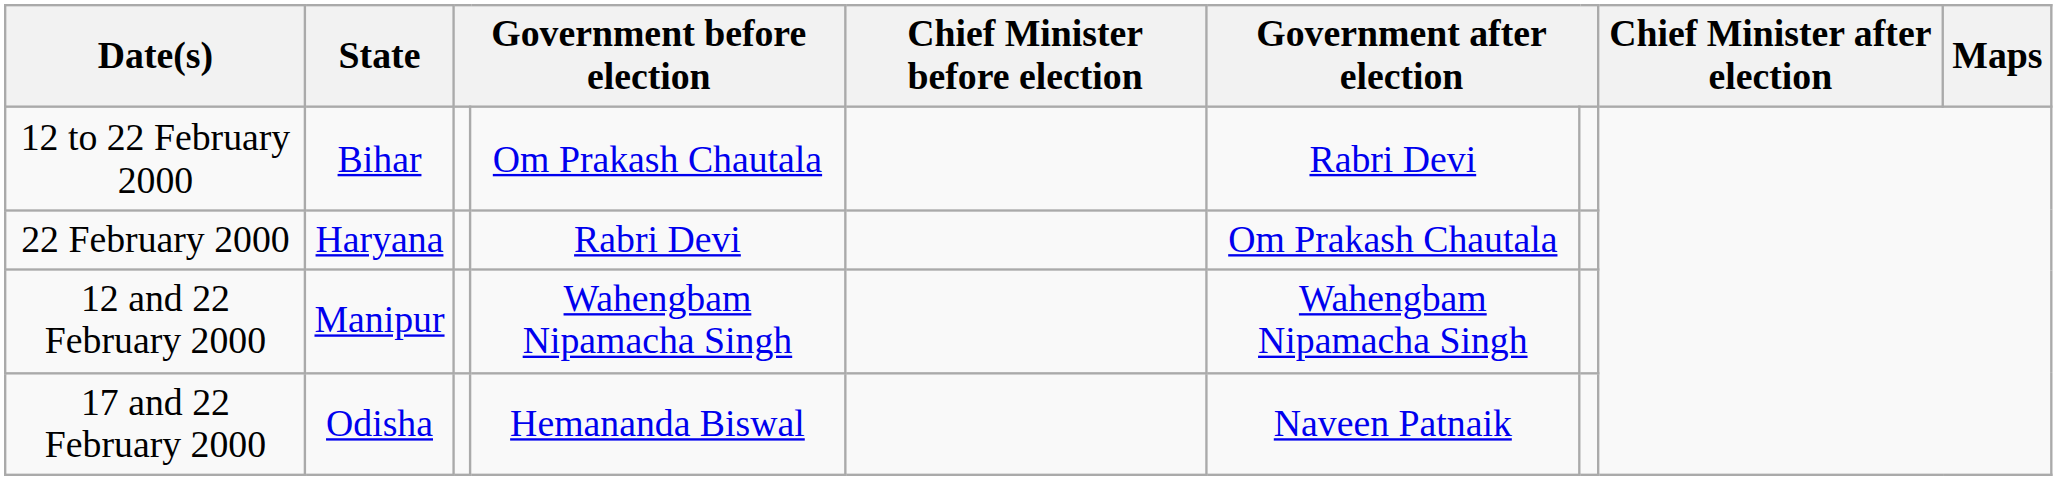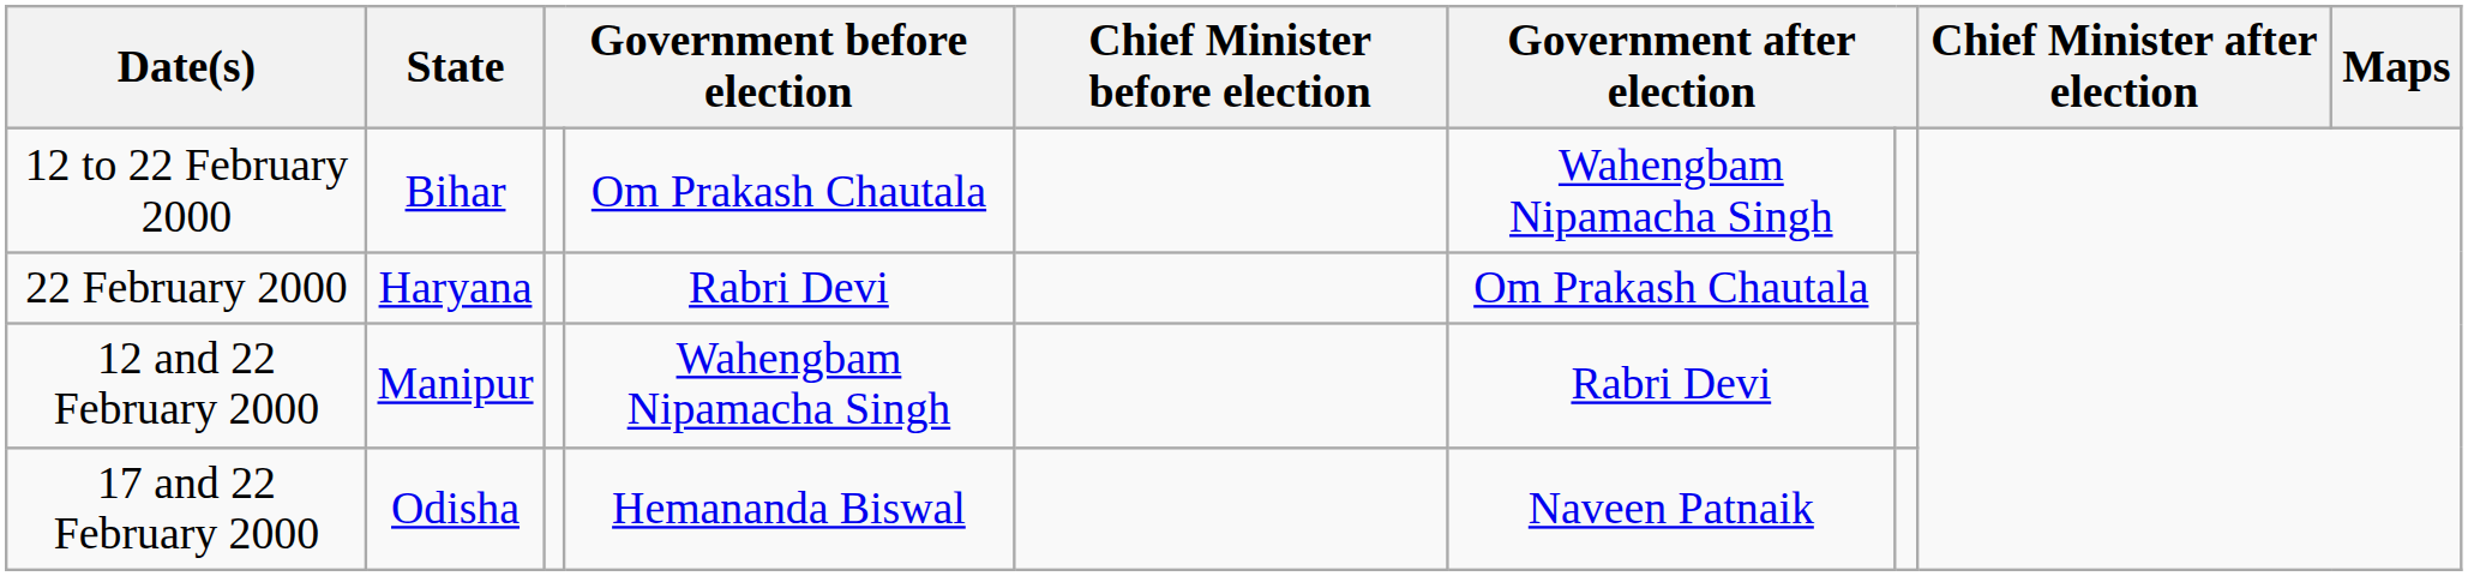 <table class="wikitable sortable" style="text-align:center;">
 <tr>
 <th>Date(s)</th>
 <th>State</th>
 <th colspan="2">Government before election</th>
 <th>Chief Minister before election</th>
 <th colspan="2">Government after election</th>
 <th>Chief Minister after election</th>
 <th>Maps</th>
 </tr>
 <tr>
 <td>12 to 22 February 2000</td>
 <td><a href='#'>Bihar</a></td>
 <td></td>
 <td><a href='#'>Om Prakash Chautala</a></td>
 <td></td>
-<td><a href='#'>Rabri Devi</a></td>
+<td><a href='#'>Wahengbam Nipamacha Singh</a></td>
 <td></td>
 </tr>
 <tr>
 <td>22 February 2000</td>
 <td><a href='#'>Haryana</a></td>
 <td></td>
 <td><a href='#'>Rabri Devi</a></td>
 <td></td>
 <td><a href='#'>Om Prakash Chautala</a></td>
 <td></td>
 </tr>
 <tr>
 <td>12 and 22 February 2000</td>
 <td><a href='#'>Manipur</a></td>
 <td></td>
 <td><a href='#'>Wahengbam Nipamacha Singh</a></td>
 <td></td>
-<td><a href='#'>Wahengbam Nipamacha Singh</a></td>
+<td><a href='#'>Rabri Devi</a></td>
 <td></td>
 </tr>
 <tr>
 <td>17 and 22 February 2000</td>
 <td><a href='#'>Odisha</a></td>
 <td></td>
 <td><a href='#'>Hemananda Biswal</a></td>
 <td></td>
 <td><a href='#'>Naveen Patnaik</a></td>
 <td></td>
 </tr>
 </table>
